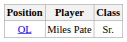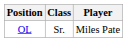 <table class="wikitable sortable" border="1">
 <tr>
 <th>Position</th>
+<th>Class</th>
 <th>Player</th>
-<th>Class</th>
 </tr>
 <tr>
 <td style="text-align:center; background:white"><a href='#'>OL</a></td>
+<td style="text-align:center; background:white">Sr.</td>
 <td style="text-align:center; background:white">Miles Pate</td>
-<td style="text-align:center; background:white">Sr.</td>
 </tr>
 </table>
